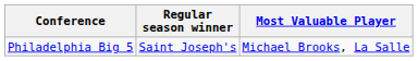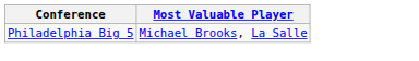 <table class="wikitable" style="text-align:center;">
 <tr>
 <th>Conference</th>
-<th>Regular <br> season winner</th>
 <th><a href='#'>Most Valuable Player</a></th>
 </tr>
 <tr>
 <td><a href='#'>Philadelphia Big 5</a></td>
-<td><a href='#'>Saint Joseph's</a></td>
 <td><a href='#'>Michael Brooks</a>, <a href='#'>La Salle</a></td>
 </tr>
 </table>
